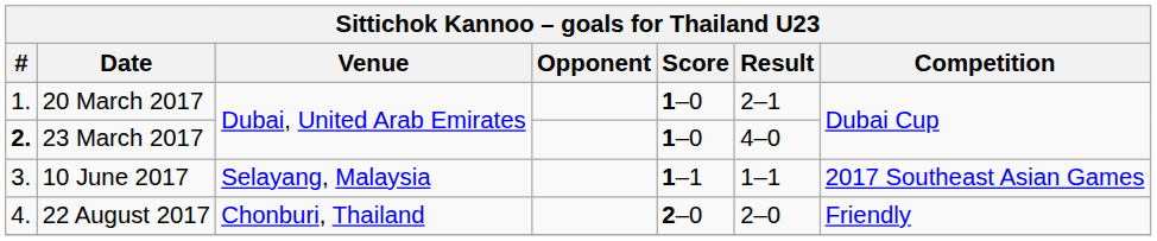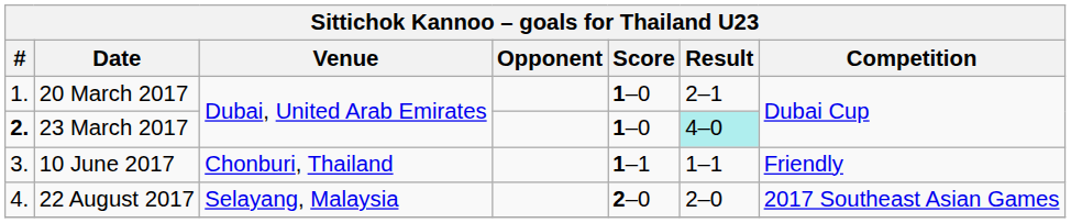 <table class="wikitable collapsible collapsed">
 <tr>
 <th colspan="8"><strong>Sittichok Kannoo – goals for Thailand U23</strong></th>
 </tr>
 <tr>
 <th>#</th>
 <th>Date</th>
 <th>Venue</th>
 <th>Opponent</th>
 <th>Score</th>
 <th>Result</th>
 <th>Competition</th>
 </tr>
 <tr>
 <td>1.</td>
 <td>20 March 2017</td>
 <td rowspan=2><a href='#'>Dubai</a>, <a href='#'>United Arab Emirates</a></td>
 <td></td>
 <td><strong>1</strong>–0</td>
 <td>2–1</td>
 <td rowspan=2><a href='#'>Dubai Cup</a></td>
 </tr>
 <tr>
 <td><strong>2.</strong></td>
 <td>23 March 2017</td>
 <td></td>
 <td><strong>1</strong>–0</td>
-<td>4–0</td>
+<td style="background: paleturquoise;">4–0</td>
 </tr>
 <tr>
 <td>3.</td>
 <td>10 June 2017</td>
-<td><a href='#'>Selayang</a>, <a href='#'>Malaysia</a></td>
+<td><a href='#'>Chonburi</a>, <a href='#'>Thailand</a></td>
 <td></td>
 <td><strong>1</strong>–1</td>
 <td>1–1</td>
-<td><a href='#'>2017 Southeast Asian Games</a></td>
+<td><a href='#'>Friendly</a></td>
 </tr>
 <tr>
 <td>4.</td>
 <td>22 August 2017</td>
-<td><a href='#'>Chonburi</a>, <a href='#'>Thailand</a></td>
+<td><a href='#'>Selayang</a>, <a href='#'>Malaysia</a></td>
 <td></td>
 <td><strong>2</strong>–0</td>
 <td>2–0</td>
-<td><a href='#'>Friendly</a></td>
+<td><a href='#'>2017 Southeast Asian Games</a></td>
 </tr>
 <tr>
 </tr>
 </table>
